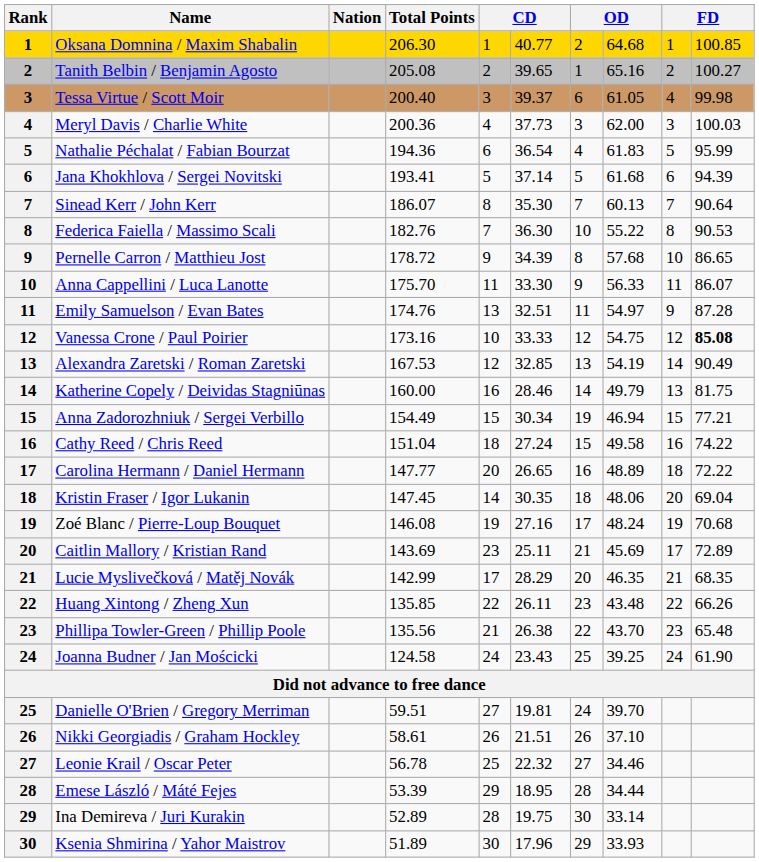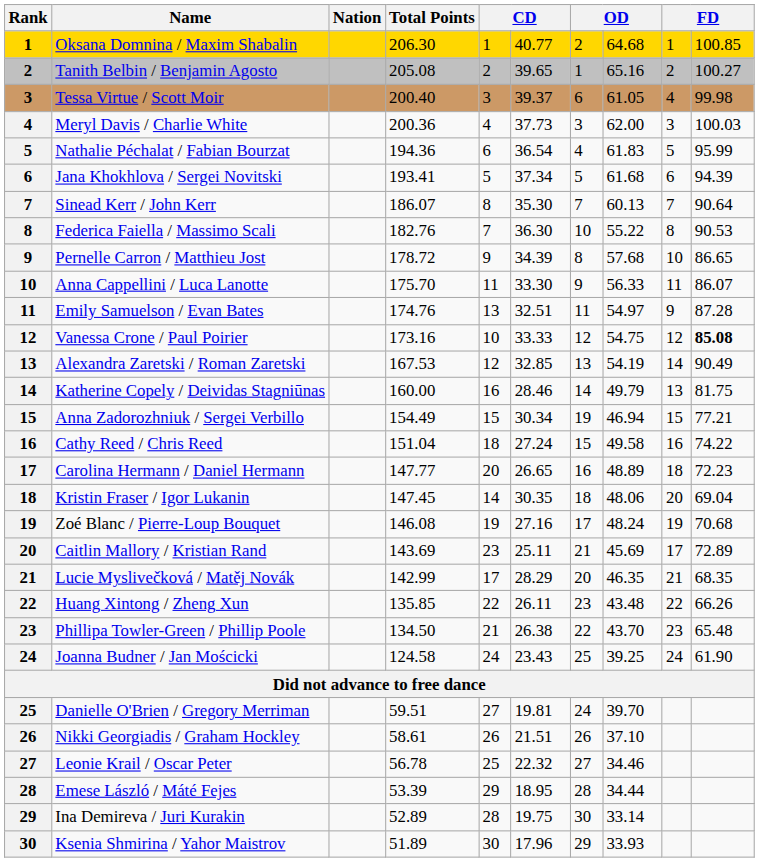 <table class="wikitable">
 <tr>
 <th>Rank</th>
 <th>Name</th>
 <th>Nation</th>
 <th>Total Points</th>
 <th colspan="2" width="80px"><a href='#'>CD</a></th>
 <th colspan="2" width="80px"><a href='#'>OD</a></th>
 <th colspan="2" width="80px"><a href='#'>FD</a></th>
 </tr>
 <tr bgcolor="gold">
 <td align="center"><strong>1</strong></td>
 <td><a href='#'>Oksana Domnina</a> / <a href='#'>Maxim Shabalin</a></td>
 <td></td>
 <td>206.30</td>
 <td>1</td>
 <td>40.77</td>
 <td>2</td>
 <td>64.68</td>
 <td>1</td>
 <td>100.85</td>
 </tr>
 <tr bgcolor="silver">
 <td align="center"><strong>2</strong></td>
 <td><a href='#'>Tanith Belbin</a> / <a href='#'>Benjamin Agosto</a></td>
 <td></td>
 <td>205.08</td>
 <td>2</td>
 <td>39.65</td>
 <td>1</td>
 <td>65.16</td>
 <td>2</td>
 <td>100.27</td>
 </tr>
 <tr bgcolor="cc9966">
 <td align="center"><strong>3</strong></td>
 <td><a href='#'>Tessa Virtue</a> / <a href='#'>Scott Moir</a></td>
 <td></td>
 <td>200.40</td>
 <td>3</td>
 <td>39.37</td>
 <td>6</td>
 <td>61.05</td>
 <td>4</td>
 <td>99.98</td>
 </tr>
 <tr>
 <th>4</th>
 <td><a href='#'>Meryl Davis</a> / <a href='#'>Charlie White</a></td>
 <td></td>
 <td>200.36</td>
 <td>4</td>
 <td>37.73</td>
 <td>3</td>
 <td>62.00</td>
 <td>3</td>
 <td>100.03</td>
 </tr>
 <tr>
 <th>5</th>
 <td><a href='#'>Nathalie Péchalat</a> / <a href='#'>Fabian Bourzat</a></td>
 <td></td>
 <td>194.36</td>
 <td>6</td>
 <td>36.54</td>
 <td>4</td>
 <td>61.83</td>
 <td>5</td>
 <td>95.99</td>
 </tr>
 <tr>
 <th>6</th>
 <td><a href='#'>Jana Khokhlova</a> / <a href='#'>Sergei Novitski</a></td>
 <td></td>
 <td>193.41</td>
 <td>5</td>
-<td>37.14</td>
+<td>37.34</td>
 <td>5</td>
 <td>61.68</td>
 <td>6</td>
 <td>94.39</td>
 </tr>
 <tr>
 <th>7</th>
 <td><a href='#'>Sinead Kerr</a> / <a href='#'>John Kerr</a></td>
 <td></td>
 <td>186.07</td>
 <td>8</td>
 <td>35.30</td>
 <td>7</td>
 <td>60.13</td>
 <td>7</td>
 <td>90.64</td>
 </tr>
 <tr>
 <th>8</th>
 <td><a href='#'>Federica Faiella</a> / <a href='#'>Massimo Scali</a></td>
 <td></td>
 <td>182.76</td>
 <td>7</td>
 <td>36.30</td>
 <td>10</td>
 <td>55.22</td>
 <td>8</td>
 <td>90.53</td>
 </tr>
 <tr>
 <th>9</th>
 <td><a href='#'>Pernelle Carron</a> / <a href='#'>Matthieu Jost</a></td>
 <td></td>
 <td>178.72</td>
 <td>9</td>
 <td>34.39</td>
 <td>8</td>
 <td>57.68</td>
 <td>10</td>
 <td>86.65</td>
 </tr>
 <tr>
 <th>10</th>
 <td><a href='#'>Anna Cappellini</a> / <a href='#'>Luca Lanotte</a></td>
 <td></td>
 <td>175.70</td>
 <td>11</td>
 <td>33.30</td>
 <td>9</td>
 <td>56.33</td>
 <td>11</td>
 <td>86.07</td>
 </tr>
 <tr>
 <th>11</th>
 <td><a href='#'>Emily Samuelson</a> / <a href='#'>Evan Bates</a></td>
 <td></td>
 <td>174.76</td>
 <td>13</td>
 <td>32.51</td>
 <td>11</td>
 <td>54.97</td>
 <td>9</td>
 <td>87.28</td>
 </tr>
 <tr>
 <th>12</th>
 <td><a href='#'>Vanessa Crone</a> / <a href='#'>Paul Poirier</a></td>
 <td></td>
 <td>173.16</td>
 <td>10</td>
 <td>33.33</td>
 <td>12</td>
 <td>54.75</td>
 <td>12</td>
 <td><strong>85.08</strong></td>
 </tr>
 <tr>
 <th>13</th>
 <td><a href='#'>Alexandra Zaretski</a> / <a href='#'>Roman Zaretski</a></td>
 <td></td>
 <td>167.53</td>
 <td>12</td>
 <td>32.85</td>
 <td>13</td>
 <td>54.19</td>
 <td>14</td>
 <td>90.49</td>
 </tr>
 <tr>
 <th>14</th>
 <td><a href='#'>Katherine Copely</a> / <a href='#'>Deividas Stagniūnas</a></td>
 <td></td>
 <td>160.00</td>
 <td>16</td>
 <td>28.46</td>
 <td>14</td>
 <td>49.79</td>
 <td>13</td>
 <td>81.75</td>
 </tr>
 <tr>
 <th>15</th>
 <td><a href='#'>Anna Zadorozhniuk</a> / <a href='#'>Sergei Verbillo</a></td>
 <td></td>
 <td>154.49</td>
 <td>15</td>
 <td>30.34</td>
 <td>19</td>
 <td>46.94</td>
 <td>15</td>
 <td>77.21</td>
 </tr>
 <tr>
 <th>16</th>
 <td><a href='#'>Cathy Reed</a> / <a href='#'>Chris Reed</a></td>
 <td></td>
 <td>151.04</td>
 <td>18</td>
 <td>27.24</td>
 <td>15</td>
 <td>49.58</td>
 <td>16</td>
 <td>74.22</td>
 </tr>
 <tr>
 <th>17</th>
 <td><a href='#'>Carolina Hermann</a> / <a href='#'>Daniel Hermann</a></td>
 <td></td>
 <td>147.77</td>
 <td>20</td>
 <td>26.65</td>
 <td>16</td>
 <td>48.89</td>
 <td>18</td>
-<td>72.22</td>
+<td>72.23</td>
 </tr>
 <tr>
 <th>18</th>
 <td><a href='#'>Kristin Fraser</a> / <a href='#'>Igor Lukanin</a></td>
 <td></td>
 <td>147.45</td>
 <td>14</td>
 <td>30.35</td>
 <td>18</td>
 <td>48.06</td>
 <td>20</td>
 <td>69.04</td>
 </tr>
 <tr>
 <th>19</th>
 <td>Zoé Blanc / <a href='#'>Pierre-Loup Bouquet</a></td>
 <td></td>
 <td>146.08</td>
 <td>19</td>
 <td>27.16</td>
 <td>17</td>
 <td>48.24</td>
 <td>19</td>
 <td>70.68</td>
 </tr>
 <tr>
 <th>20</th>
 <td><a href='#'>Caitlin Mallory</a> / <a href='#'>Kristian Rand</a></td>
 <td></td>
 <td>143.69</td>
 <td>23</td>
 <td>25.11</td>
 <td>21</td>
 <td>45.69</td>
 <td>17</td>
 <td>72.89</td>
 </tr>
 <tr>
 <th>21</th>
 <td><a href='#'>Lucie Myslivečková</a> / <a href='#'>Matěj Novák</a></td>
 <td></td>
 <td>142.99</td>
 <td>17</td>
 <td>28.29</td>
 <td>20</td>
 <td>46.35</td>
 <td>21</td>
 <td>68.35</td>
 </tr>
 <tr>
 <th>22</th>
 <td><a href='#'>Huang Xintong</a> / <a href='#'>Zheng Xun</a></td>
 <td></td>
 <td>135.85</td>
 <td>22</td>
 <td>26.11</td>
 <td>23</td>
 <td>43.48</td>
 <td>22</td>
 <td>66.26</td>
 </tr>
 <tr>
 <th>23</th>
 <td><a href='#'>Phillipa Towler-Green</a> / <a href='#'>Phillip Poole</a></td>
 <td></td>
-<td>135.56</td>
+<td>134.50</td>
 <td>21</td>
 <td>26.38</td>
 <td>22</td>
 <td>43.70</td>
 <td>23</td>
 <td>65.48</td>
 </tr>
 <tr>
 <th>24</th>
 <td><a href='#'>Joanna Budner</a> / <a href='#'>Jan Mościcki</a></td>
 <td></td>
 <td>124.58</td>
 <td>24</td>
 <td>23.43</td>
 <td>25</td>
 <td>39.25</td>
 <td>24</td>
 <td>61.90</td>
 </tr>
 <tr>
 <th colspan=10>Did not advance to free dance</th>
 </tr>
 <tr>
 <th>25</th>
 <td><a href='#'>Danielle O'Brien</a> / <a href='#'>Gregory Merriman</a></td>
 <td></td>
 <td>59.51</td>
 <td>27</td>
 <td>19.81</td>
 <td>24</td>
 <td>39.70</td>
 <td></td>
 <td></td>
 </tr>
 <tr>
 <th>26</th>
 <td><a href='#'>Nikki Georgiadis</a> / <a href='#'>Graham Hockley</a></td>
 <td></td>
 <td>58.61</td>
 <td>26</td>
 <td>21.51</td>
 <td>26</td>
 <td>37.10</td>
 <td></td>
 <td></td>
 </tr>
 <tr>
 <th>27</th>
 <td><a href='#'>Leonie Krail</a> / <a href='#'>Oscar Peter</a></td>
 <td></td>
 <td>56.78</td>
 <td>25</td>
 <td>22.32</td>
 <td>27</td>
 <td>34.46</td>
 <td></td>
 <td></td>
 </tr>
 <tr>
 <th>28</th>
 <td><a href='#'>Emese László</a> / <a href='#'>Máté Fejes</a></td>
 <td></td>
 <td>53.39</td>
 <td>29</td>
 <td>18.95</td>
 <td>28</td>
 <td>34.44</td>
 <td></td>
 <td></td>
 </tr>
 <tr>
 <th>29</th>
 <td>Ina Demireva / <a href='#'>Juri Kurakin</a></td>
 <td></td>
 <td>52.89</td>
 <td>28</td>
 <td>19.75</td>
 <td>30</td>
 <td>33.14</td>
 <td></td>
 <td></td>
 </tr>
 <tr>
 <th>30</th>
 <td><a href='#'>Ksenia Shmirina</a> / <a href='#'>Yahor Maistrov</a></td>
 <td></td>
 <td>51.89</td>
 <td>30</td>
 <td>17.96</td>
 <td>29</td>
 <td>33.93</td>
 <td></td>
 <td></td>
 </tr>
 </table>
